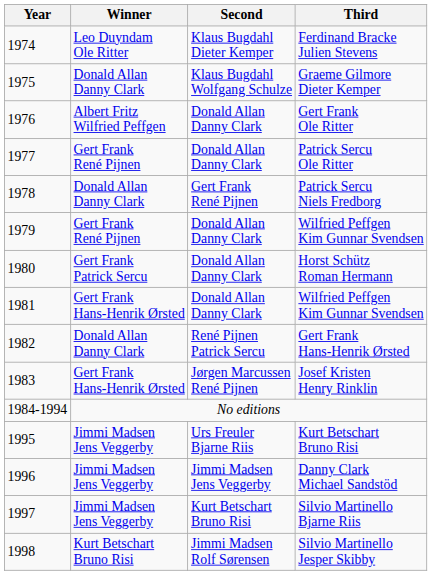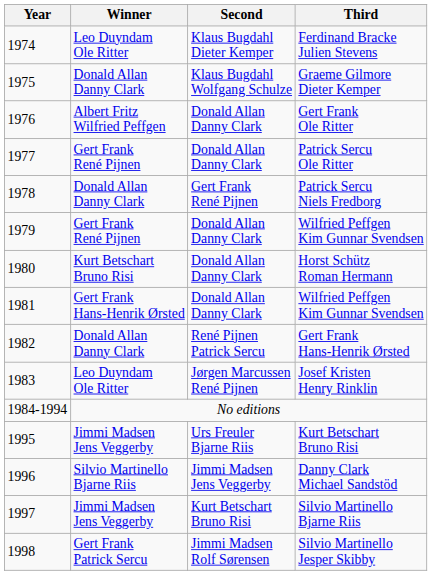 <table class="wikitable">
 <tr>
 <th>Year</th>
 <th>Winner</th>
 <th>Second</th>
 <th>Third</th>
 </tr>
 <tr>
 <td>1974</td>
 <td> <a href='#'>Leo Duyndam</a><br> <a href='#'>Ole Ritter</a></td>
 <td> <a href='#'>Klaus Bugdahl</a><br> <a href='#'>Dieter Kemper</a></td>
 <td> <a href='#'>Ferdinand Bracke</a><br> <a href='#'>Julien Stevens</a></td>
 </tr>
 <tr>
 <td>1975</td>
 <td> <a href='#'>Donald Allan</a><br> <a href='#'>Danny Clark</a></td>
 <td> <a href='#'>Klaus Bugdahl</a><br> <a href='#'>Wolfgang Schulze</a></td>
 <td> <a href='#'>Graeme Gilmore</a><br> <a href='#'>Dieter Kemper</a></td>
 </tr>
 <tr>
 <td>1976</td>
 <td> <a href='#'>Albert Fritz</a><br> <a href='#'>Wilfried Peffgen</a></td>
 <td> <a href='#'>Donald Allan</a><br> <a href='#'>Danny Clark</a></td>
 <td> <a href='#'>Gert Frank</a><br> <a href='#'>Ole Ritter</a></td>
 </tr>
 <tr>
 <td>1977</td>
 <td> <a href='#'>Gert Frank</a><br> <a href='#'>René Pijnen</a></td>
 <td> <a href='#'>Donald Allan</a><br> <a href='#'>Danny Clark</a></td>
 <td> <a href='#'>Patrick Sercu</a><br> <a href='#'>Ole Ritter</a></td>
 </tr>
 <tr>
 <td>1978</td>
 <td> <a href='#'>Donald Allan</a><br> <a href='#'>Danny Clark</a></td>
 <td> <a href='#'>Gert Frank</a><br> <a href='#'>René Pijnen</a></td>
 <td> <a href='#'>Patrick Sercu</a><br> <a href='#'>Niels Fredborg</a></td>
 </tr>
 <tr>
 <td>1979</td>
 <td> <a href='#'>Gert Frank</a><br> <a href='#'>René Pijnen</a></td>
 <td> <a href='#'>Donald Allan</a><br> <a href='#'>Danny Clark</a></td>
 <td> <a href='#'>Wilfried Peffgen</a><br> <a href='#'>Kim Gunnar Svendsen</a></td>
 </tr>
 <tr>
 <td>1980</td>
-<td> <a href='#'>Gert Frank</a><br> <a href='#'>Patrick Sercu</a></td>
+<td> <a href='#'>Kurt Betschart</a><br> <a href='#'>Bruno Risi</a></td>
 <td> <a href='#'>Donald Allan</a><br> <a href='#'>Danny Clark</a></td>
 <td> <a href='#'>Horst Schütz</a><br> <a href='#'>Roman Hermann</a></td>
 </tr>
 <tr>
 <td>1981</td>
 <td> <a href='#'>Gert Frank</a><br> <a href='#'>Hans-Henrik Ørsted</a></td>
 <td> <a href='#'>Donald Allan</a><br> <a href='#'>Danny Clark</a></td>
 <td> <a href='#'>Wilfried Peffgen</a><br> <a href='#'>Kim Gunnar Svendsen</a></td>
 </tr>
 <tr>
 <td>1982</td>
 <td> <a href='#'>Donald Allan</a><br> <a href='#'>Danny Clark</a></td>
 <td> <a href='#'>René Pijnen</a><br> <a href='#'>Patrick Sercu</a></td>
 <td> <a href='#'>Gert Frank</a><br> <a href='#'>Hans-Henrik Ørsted</a></td>
 </tr>
 <tr>
 <td>1983</td>
-<td> <a href='#'>Gert Frank</a><br> <a href='#'>Hans-Henrik Ørsted</a></td>
+<td> <a href='#'>Leo Duyndam</a><br> <a href='#'>Ole Ritter</a></td>
 <td> <a href='#'>Jørgen Marcussen</a><br> <a href='#'>René Pijnen</a></td>
 <td> <a href='#'>Josef Kristen</a><br> <a href='#'>Henry Rinklin</a></td>
 </tr>
 <tr>
 <td>1984-1994</td>
 <td colspan="3" align="center"><em>No editions</em></td>
 </tr>
 <tr>
 <td>1995</td>
 <td> <a href='#'>Jimmi Madsen</a><br> <a href='#'>Jens Veggerby</a></td>
 <td> <a href='#'>Urs Freuler</a><br> <a href='#'>Bjarne Riis</a></td>
 <td> <a href='#'>Kurt Betschart</a><br> <a href='#'>Bruno Risi</a></td>
 </tr>
 <tr>
 <td>1996</td>
-<td> <a href='#'>Jimmi Madsen</a><br> <a href='#'>Jens Veggerby</a></td>
+<td> <a href='#'>Silvio Martinello</a><br> <a href='#'>Bjarne Riis</a></td>
 <td> <a href='#'>Jimmi Madsen</a><br> <a href='#'>Jens Veggerby</a></td>
 <td> <a href='#'>Danny Clark</a><br> <a href='#'>Michael Sandstöd</a></td>
 </tr>
 <tr>
 <td>1997</td>
 <td> <a href='#'>Jimmi Madsen</a><br> <a href='#'>Jens Veggerby</a></td>
 <td> <a href='#'>Kurt Betschart</a><br> <a href='#'>Bruno Risi</a></td>
 <td> <a href='#'>Silvio Martinello</a><br> <a href='#'>Bjarne Riis</a></td>
 </tr>
 <tr>
 <td>1998</td>
-<td> <a href='#'>Kurt Betschart</a><br> <a href='#'>Bruno Risi</a></td>
+<td> <a href='#'>Gert Frank</a><br> <a href='#'>Patrick Sercu</a></td>
 <td> <a href='#'>Jimmi Madsen</a><br> <a href='#'>Rolf Sørensen</a></td>
 <td> <a href='#'>Silvio Martinello</a><br> <a href='#'>Jesper Skibby</a></td>
 </tr>
 </table>
